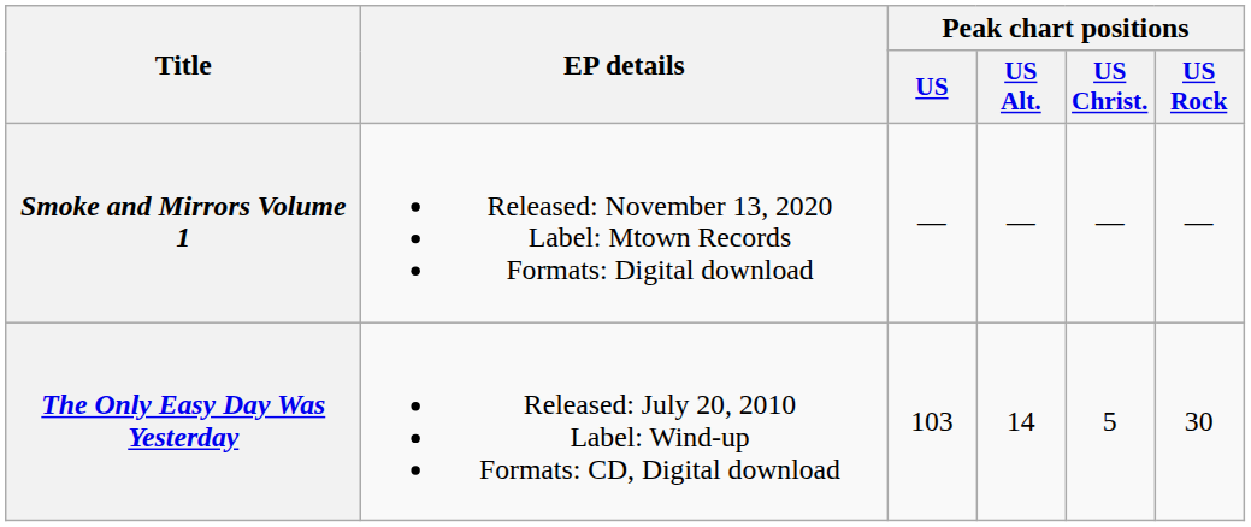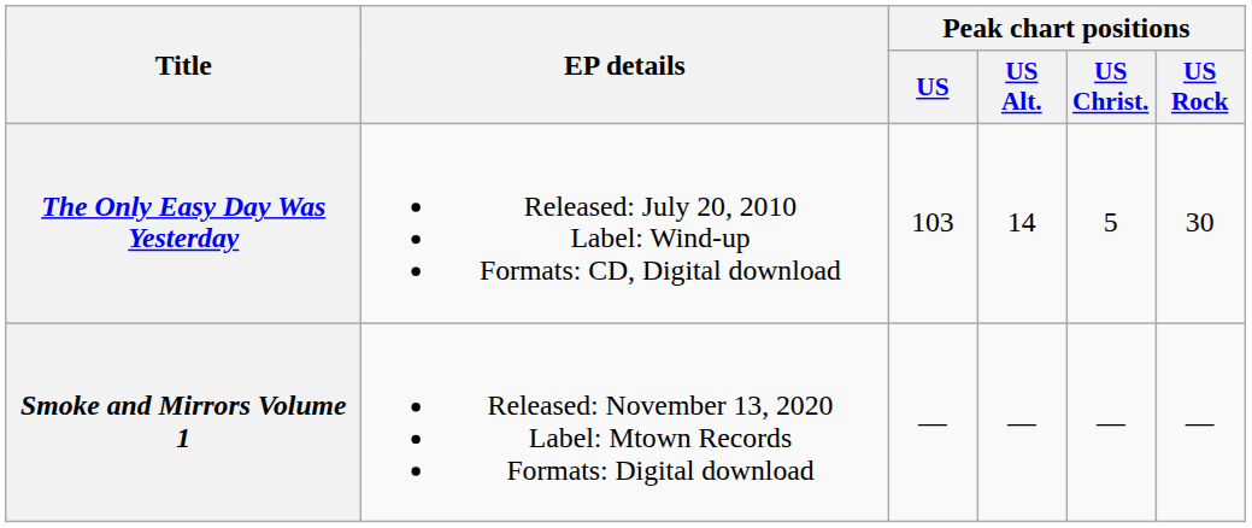 <table class="wikitable plainrowheaders" style="text-align:center;">
 <tr>
 <th scope="col" rowspan="2" style="width:12em;">Title</th>
 <th scope="col" rowspan="2" style="width:18em;">EP details</th>
 <th scope="col" colspan="4">Peak chart positions</th>
 </tr>
 <tr>
 <th scope="col" style="width:3em;font-size:90%;"><a href='#'>US</a><br></th>
 <th scope="col" style="width:3em;font-size:90%;"><a href='#'>US<br>Alt.</a><br></th>
 <th scope="col" style="width:3em;font-size:90%;"><a href='#'>US<br>Christ.</a><br></th>
 <th scope="col" style="width:3em;font-size:90%;"><a href='#'>US<br>Rock</a><br></th>
 </tr>
 <tr>
+<th scope="row"><em><a href='#'>The Only Easy Day Was Yesterday</a></em></th>
+<td><br><ul><li>Released: July 20, 2010</li><li>Label: Wind-up</li><li>Formats: CD, Digital download</li></ul></td>
+<td>103</td>
+<td>14</td>
+<td>5</td>
+<td>30</td>
+</tr>
+<tr>
 <th scope="row"><em>Smoke and Mirrors Volume 1</em></th>
 <td><br><ul><li>Released: November 13, 2020</li><li>Label: Mtown Records</li><li>Formats: Digital download</li></ul></td>
 <td>—</td>
 <td>—</td>
 <td>—</td>
 <td>—</td>
 </tr>
-<tr>
-<th scope="row"><em><a href='#'>The Only Easy Day Was Yesterday</a></em></th>
-<td><br><ul><li>Released: July 20, 2010</li><li>Label: Wind-up</li><li>Formats: CD, Digital download</li></ul></td>
-<td>103</td>
-<td>14</td>
-<td>5</td>
-<td>30</td>
-</tr>
 </table>
